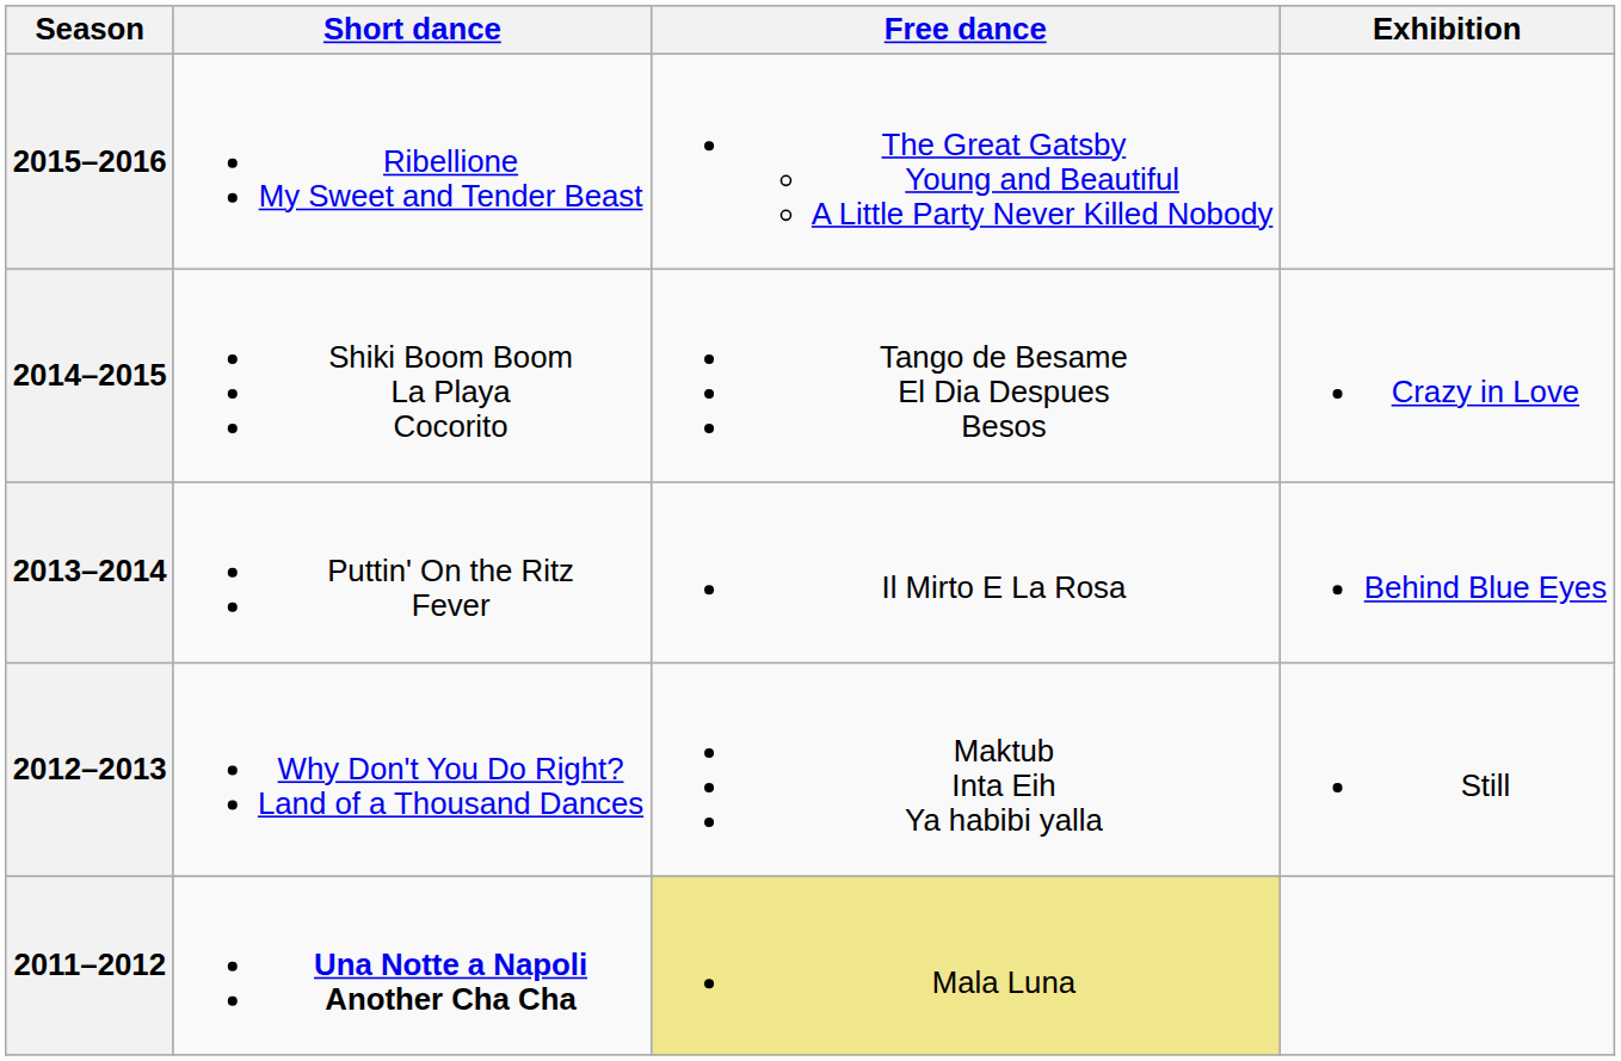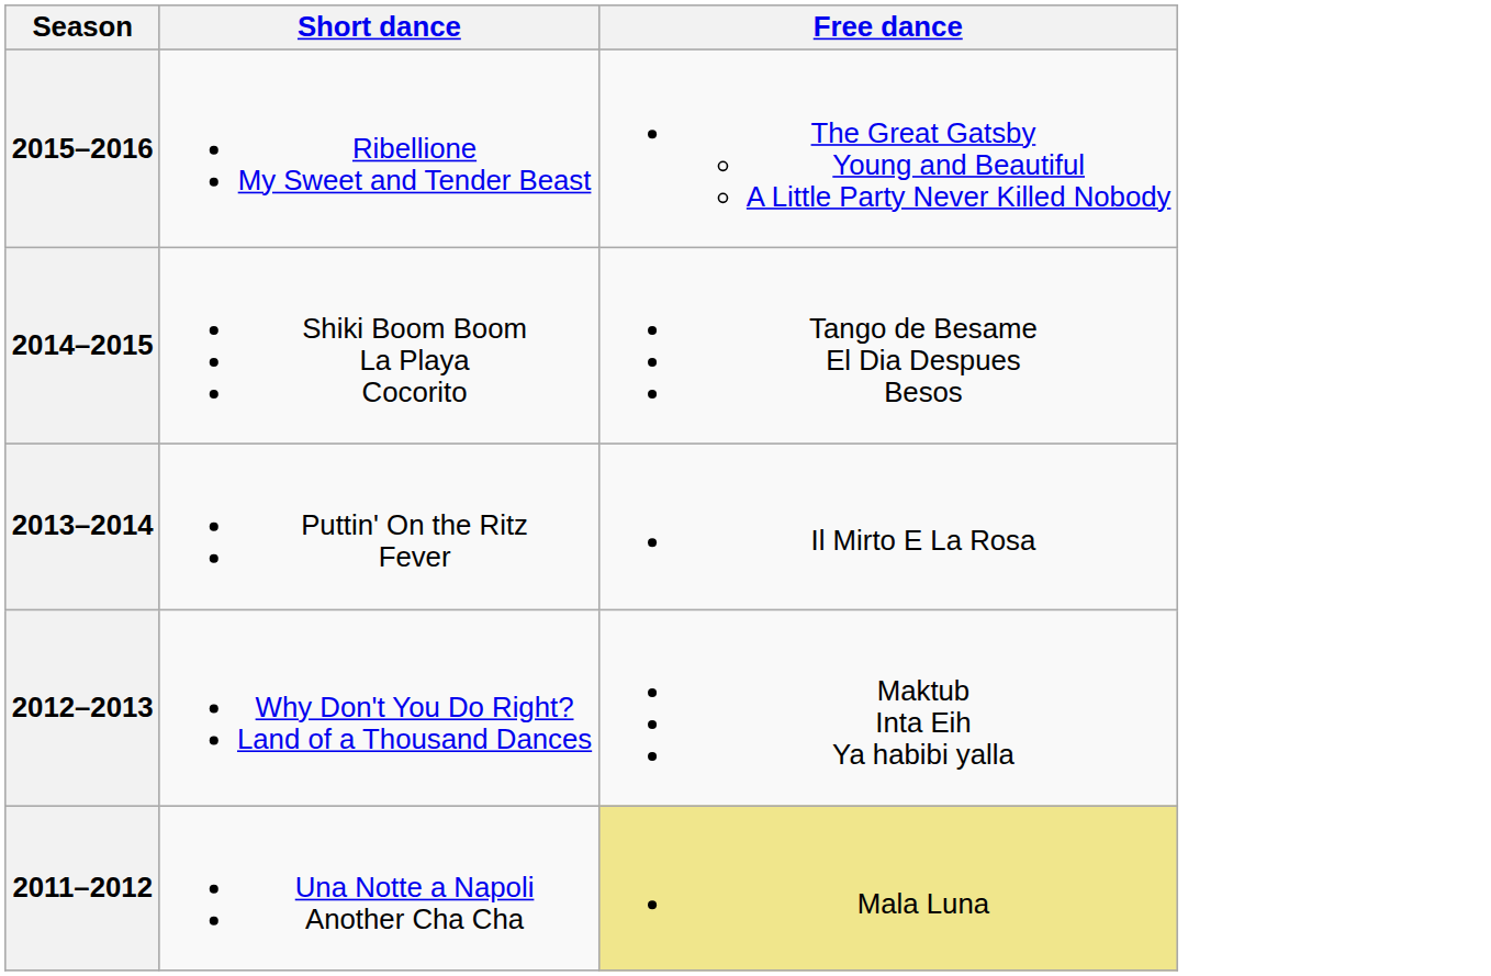 <table class="wikitable" style="text-align:center">
 <tr>
 <th>Season</th>
 <th><a href='#'>Short dance</a></th>
 <th><a href='#'>Free dance</a></th>
-<th>Exhibition</th>
 </tr>
 <tr>
 <th>2015–2016 <br> </th>
 <td><br><ul><li> <a href='#'>Ribellione</a> <br></li><li> <a href='#'>My Sweet and Tender Beast</a> <br></li></ul></td>
 <td><br><ul><li><a href='#'>The Great Gatsby</a><ul><li><a href='#'>Young and Beautiful</a> <br></li><li><a href='#'>A Little Party Never Killed Nobody</a> <br> </li></ul></li></ul></td>
-<td></td>
 </tr>
 <tr>
 <th>2014–2015 <br> </th>
 <td><br><ul><li> Shiki Boom Boom</li><li> La Playa <br></li><li> Cocorito</li></ul></td>
 <td><br><ul><li>Tango de Besame <br></li><li>El Dia Despues <br></li><li>Besos <br></li></ul></td>
-<td><br><ul><li><a href='#'>Crazy in Love</a> <br> </li></ul></td>
 </tr>
 <tr>
 <th>2013–2014 <br> </th>
 <td><br><ul><li>Puttin' On the Ritz <br></li><li>Fever</li></ul></td>
 <td><br><ul><li>Il Mirto E La Rosa <br></li></ul></td>
-<td><br><ul><li><a href='#'>Behind Blue Eyes</a> <br></li></ul></td>
 </tr>
 <tr>
 <th>2012–2013 <br> </th>
 <td><br><ul><li><a href='#'>Why Don't You Do Right?</a> <br></li><li><a href='#'>Land of a Thousand Dances</a> <br></li></ul></td>
 <td><br><ul><li>Maktub <br></li><li>Inta Eih <br></li><li>Ya habibi yalla <br></li></ul></td>
-<td><br><ul><li>Still <br></li></ul></td>
 </tr>
 <tr>
 <th>2011–2012 <br> </th>
-<td><strong><br><ul><li><a href='#'>Una Notte a Napoli</a> <br></li><li>Another Cha Cha</li></ul></strong></td>
+<td><br><ul><li><a href='#'>Una Notte a Napoli</a> <br></li><li>Another Cha Cha</li></ul></td>
 <td style="background: khaki;"><br><ul><li>Mala Luna <br></li></ul></td>
-<td></td>
 </tr>
 </table>
